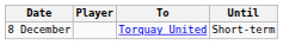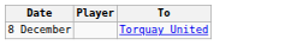 <table class="wikitable sortable" style="font-size:95%">
 <tr>
 <th>Date</th>
 <th>Player</th>
 <th>To</th>
-<th>Until</th>
 </tr>
 <tr>
 <td>8 December</td>
 <td> </td>
 <td><a href='#'>Torquay United</a></td>
-<td>Short-term</td>
 </tr>
 </table>
